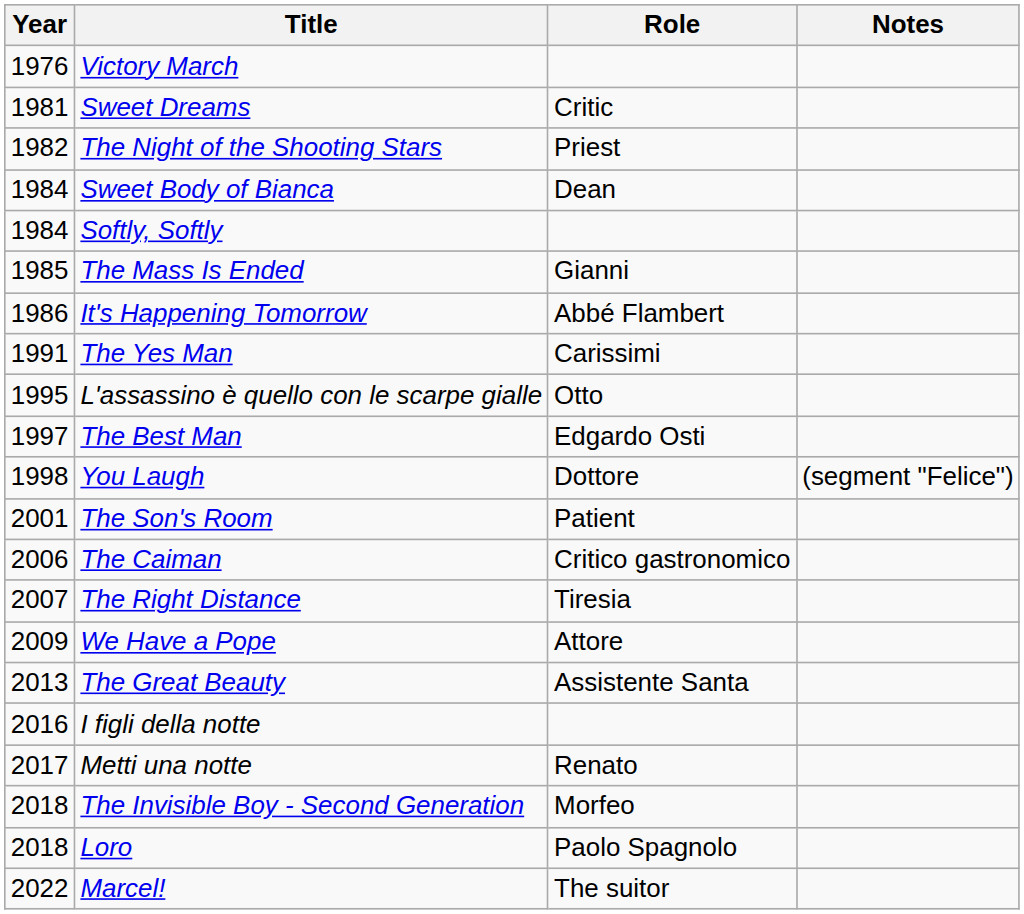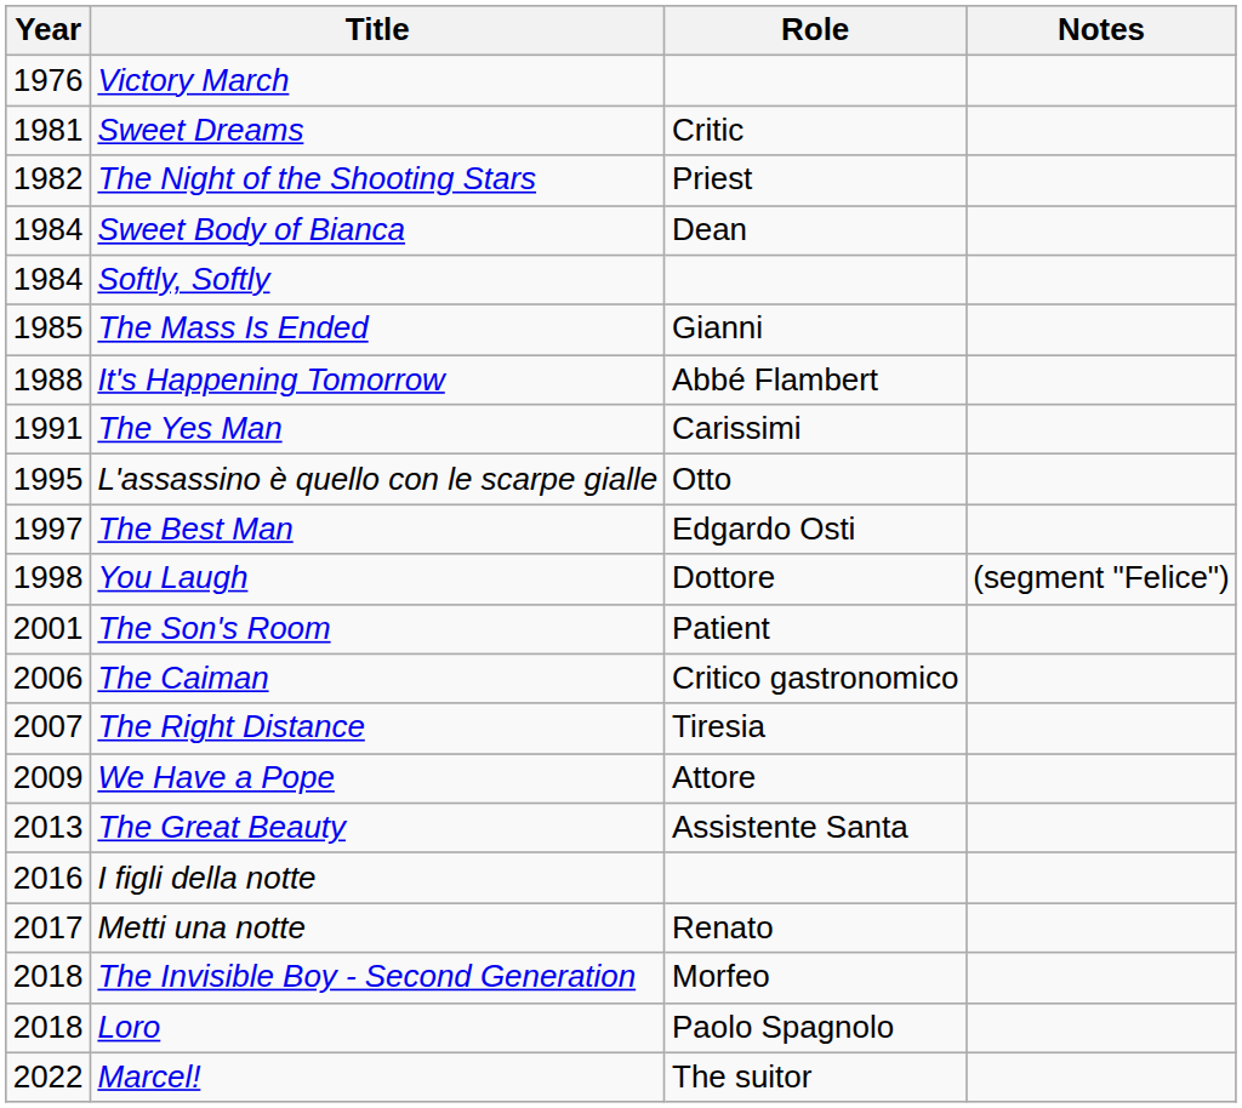 <table class="wikitable">
 <tr>
 <th>Year</th>
 <th>Title</th>
 <th>Role</th>
 <th>Notes</th>
 </tr>
 <tr>
 <td>1976</td>
 <td><em><a href='#'>Victory March</a></em></td>
 <td></td>
 <td></td>
 </tr>
 <tr>
 <td>1981</td>
 <td><em><a href='#'>Sweet Dreams</a></em></td>
 <td>Critic</td>
 <td></td>
 </tr>
 <tr>
 <td>1982</td>
 <td><em><a href='#'>The Night of the Shooting Stars</a></em></td>
 <td>Priest</td>
 <td></td>
 </tr>
 <tr>
 <td>1984</td>
 <td><em><a href='#'>Sweet Body of Bianca</a></em></td>
 <td>Dean</td>
 <td></td>
 </tr>
 <tr>
 <td>1984</td>
 <td><em><a href='#'>Softly, Softly</a></em></td>
 <td></td>
 <td></td>
 </tr>
 <tr>
 <td>1985</td>
 <td><em><a href='#'>The Mass Is Ended</a></em></td>
 <td>Gianni</td>
 <td></td>
 </tr>
 <tr>
-<td>1986</td>
+<td>1988</td>
 <td><em><a href='#'>It's Happening Tomorrow</a></em></td>
 <td>Abbé Flambert</td>
 <td></td>
 </tr>
 <tr>
 <td>1991</td>
 <td><em><a href='#'>The Yes Man</a></em></td>
 <td>Carissimi</td>
 <td></td>
 </tr>
 <tr>
 <td>1995</td>
 <td><em>L'assassino è quello con le scarpe gialle</em></td>
 <td>Otto</td>
 <td></td>
 </tr>
 <tr>
 <td>1997</td>
 <td><em><a href='#'>The Best Man</a></em></td>
 <td>Edgardo Osti</td>
 <td></td>
 </tr>
 <tr>
 <td>1998</td>
 <td><em><a href='#'>You Laugh</a></em></td>
 <td>Dottore</td>
 <td>(segment "Felice")</td>
 </tr>
 <tr>
 <td>2001</td>
 <td><em><a href='#'>The Son's Room</a></em></td>
 <td>Patient</td>
 <td></td>
 </tr>
 <tr>
 <td>2006</td>
 <td><em><a href='#'>The Caiman</a></em></td>
 <td>Critico gastronomico</td>
 <td></td>
 </tr>
 <tr>
 <td>2007</td>
 <td><em><a href='#'>The Right Distance</a></em></td>
 <td>Tiresia</td>
 <td></td>
 </tr>
 <tr>
 <td>2009</td>
 <td><em><a href='#'>We Have a Pope</a></em></td>
 <td>Attore</td>
 <td></td>
 </tr>
 <tr>
 <td>2013</td>
 <td><em><a href='#'>The Great Beauty</a></em></td>
 <td>Assistente Santa</td>
 <td></td>
 </tr>
 <tr>
 <td>2016</td>
 <td><em>I figli della notte</em></td>
 <td></td>
 <td></td>
 </tr>
 <tr>
 <td>2017</td>
 <td><em>Metti una notte</em></td>
 <td>Renato</td>
 <td></td>
 </tr>
 <tr>
 <td>2018</td>
 <td><em><a href='#'>The Invisible Boy - Second Generation</a></em></td>
 <td>Morfeo</td>
 <td></td>
 </tr>
 <tr>
 <td>2018</td>
 <td><em><a href='#'>Loro</a></em></td>
 <td>Paolo Spagnolo</td>
 <td></td>
 </tr>
 <tr>
 <td>2022</td>
 <td><em><a href='#'>Marcel!</a></em></td>
 <td>The suitor</td>
 <td></td>
 </tr>
 </table>
